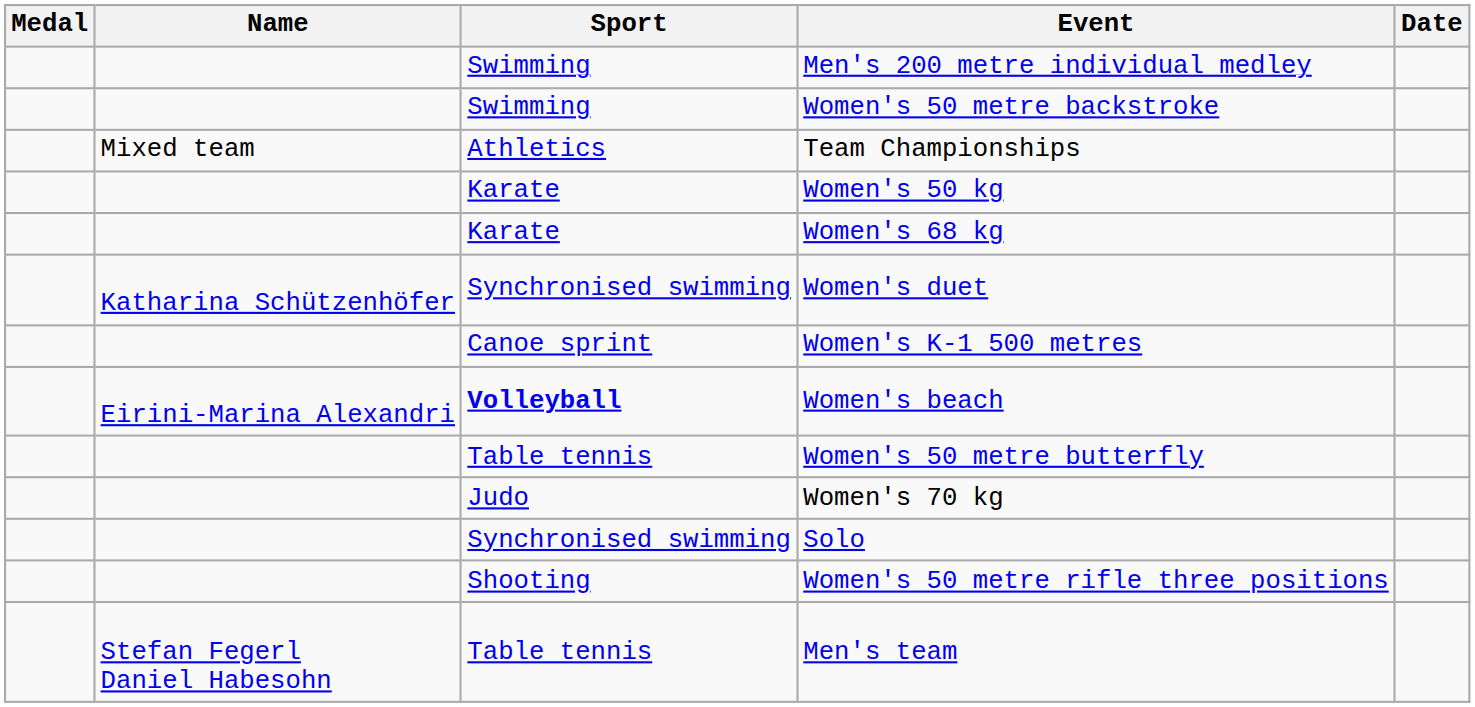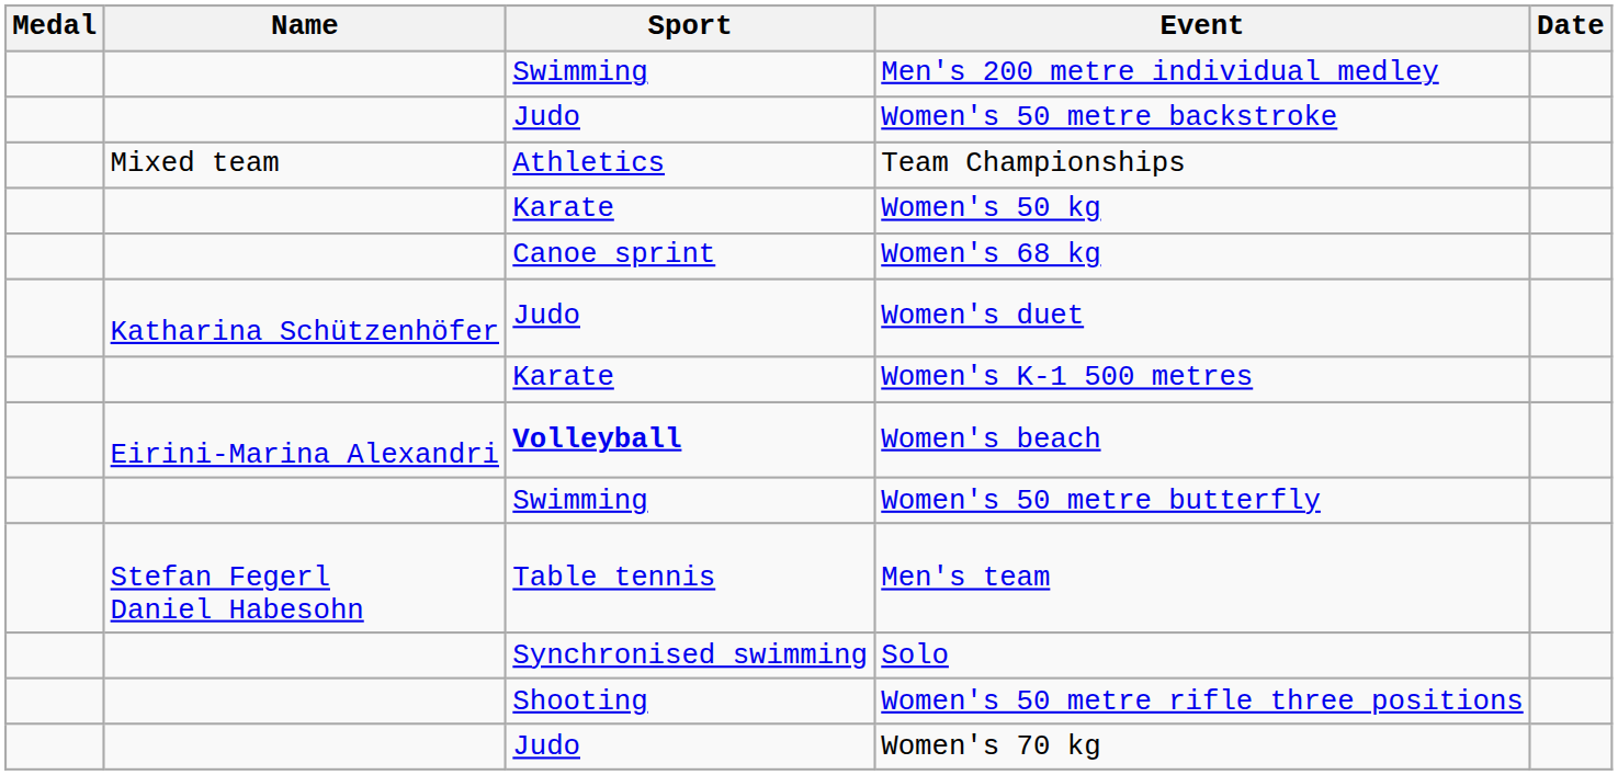 <table class="wikitable sortable" style="font-size: 95%;">
 <tr>
 <th>Medal</th>
 <th>Name</th>
 <th>Sport</th>
 <th>Event</th>
 <th>Date</th>
 </tr>
 <tr>
 <td></td>
 <td></td>
 <td><a href='#'>Swimming</a></td>
 <td><a href='#'>Men's 200 metre individual medley</a></td>
 <td></td>
 </tr>
 <tr>
 <td></td>
 <td></td>
-<td><a href='#'>Swimming</a></td>
+<td><a href='#'>Judo</a></td>
 <td><a href='#'>Women's 50 metre backstroke</a></td>
 <td></td>
 </tr>
 <tr>
 <td></td>
 <td>Mixed team<br></td>
 <td><a href='#'>Athletics</a></td>
 <td>Team Championships</td>
 <td></td>
 </tr>
 <tr>
 <td></td>
 <td></td>
 <td><a href='#'>Karate</a></td>
 <td><a href='#'>Women's 50 kg</a></td>
 <td></td>
 </tr>
 <tr>
 <td></td>
 <td></td>
-<td><a href='#'>Karate</a></td>
+<td><a href='#'>Canoe sprint</a></td>
 <td><a href='#'>Women's 68 kg</a></td>
 <td></td>
 </tr>
 <tr>
 <td></td>
 <td><br><a href='#'>Katharina Schützenhöfer</a></td>
-<td><a href='#'>Synchronised swimming</a></td>
+<td><a href='#'>Judo</a></td>
 <td><a href='#'>Women's duet</a></td>
 <td></td>
 </tr>
 <tr>
 <td></td>
 <td></td>
-<td><a href='#'>Canoe sprint</a></td>
+<td><a href='#'>Karate</a></td>
 <td><a href='#'>Women's K-1 500 metres</a></td>
 <td></td>
 </tr>
 <tr>
 <td></td>
 <td><br><a href='#'>Eirini-Marina Alexandri</a></td>
 <td><strong><a href='#'>Volleyball</a></strong></td>
 <td><a href='#'>Women's beach</a></td>
 <td></td>
 </tr>
 <tr>
 <td></td>
 <td></td>
-<td><a href='#'>Table tennis</a></td>
+<td><a href='#'>Swimming</a></td>
 <td><a href='#'>Women's 50 metre butterfly</a></td>
 <td></td>
 </tr>
 <tr>
 <td></td>
-<td></td>
-<td><a href='#'>Judo</a></td>
-<td>Women's 70 kg</td>
+<td><br><a href='#'>Stefan Fegerl</a><br><a href='#'>Daniel Habesohn</a></td>
+<td><a href='#'>Table tennis</a></td>
+<td><a href='#'>Men's team</a></td>
 <td></td>
 </tr>
 <tr>
 <td></td>
 <td></td>
 <td><a href='#'>Synchronised swimming</a></td>
 <td><a href='#'>Solo</a></td>
 <td></td>
 </tr>
 <tr>
 <td></td>
 <td></td>
 <td><a href='#'>Shooting</a></td>
 <td><a href='#'>Women's 50 metre rifle three positions</a></td>
 <td></td>
 </tr>
 <tr>
 <td></td>
-<td><br><a href='#'>Stefan Fegerl</a><br><a href='#'>Daniel Habesohn</a></td>
-<td><a href='#'>Table tennis</a></td>
-<td><a href='#'>Men's team</a></td>
+<td></td>
+<td><a href='#'>Judo</a></td>
+<td>Women's 70 kg</td>
 <td></td>
 </tr>
 </table>
